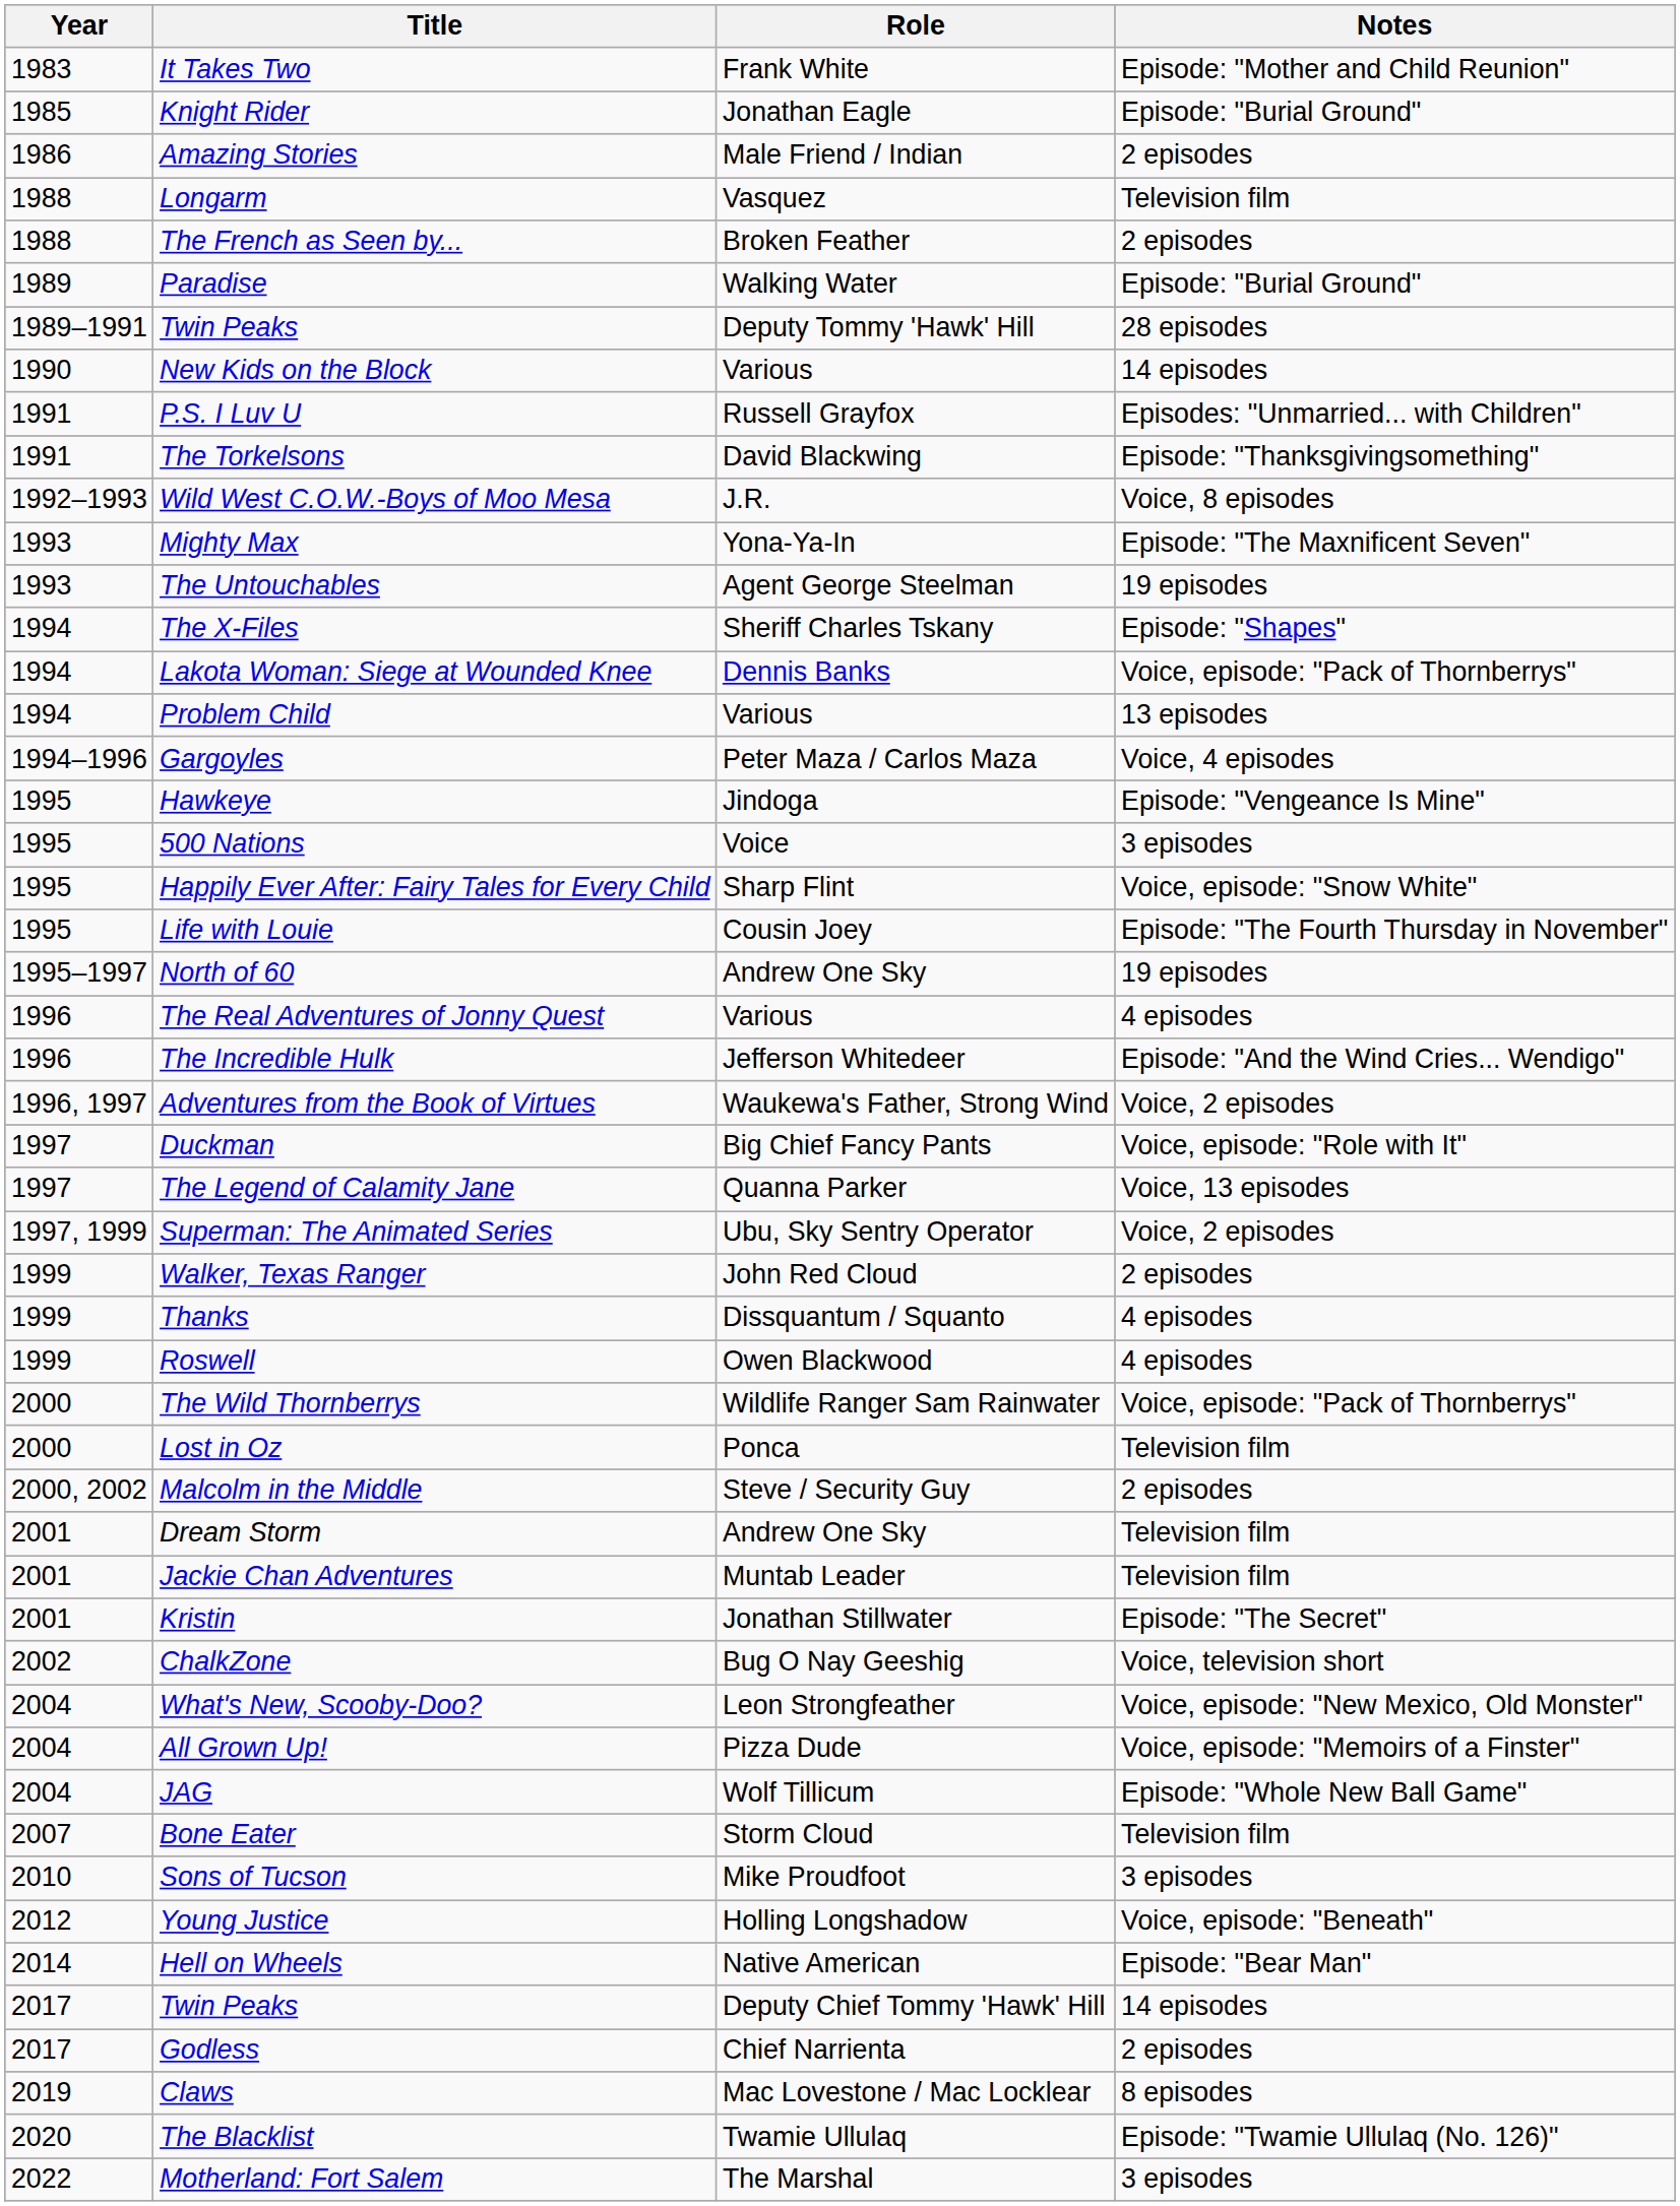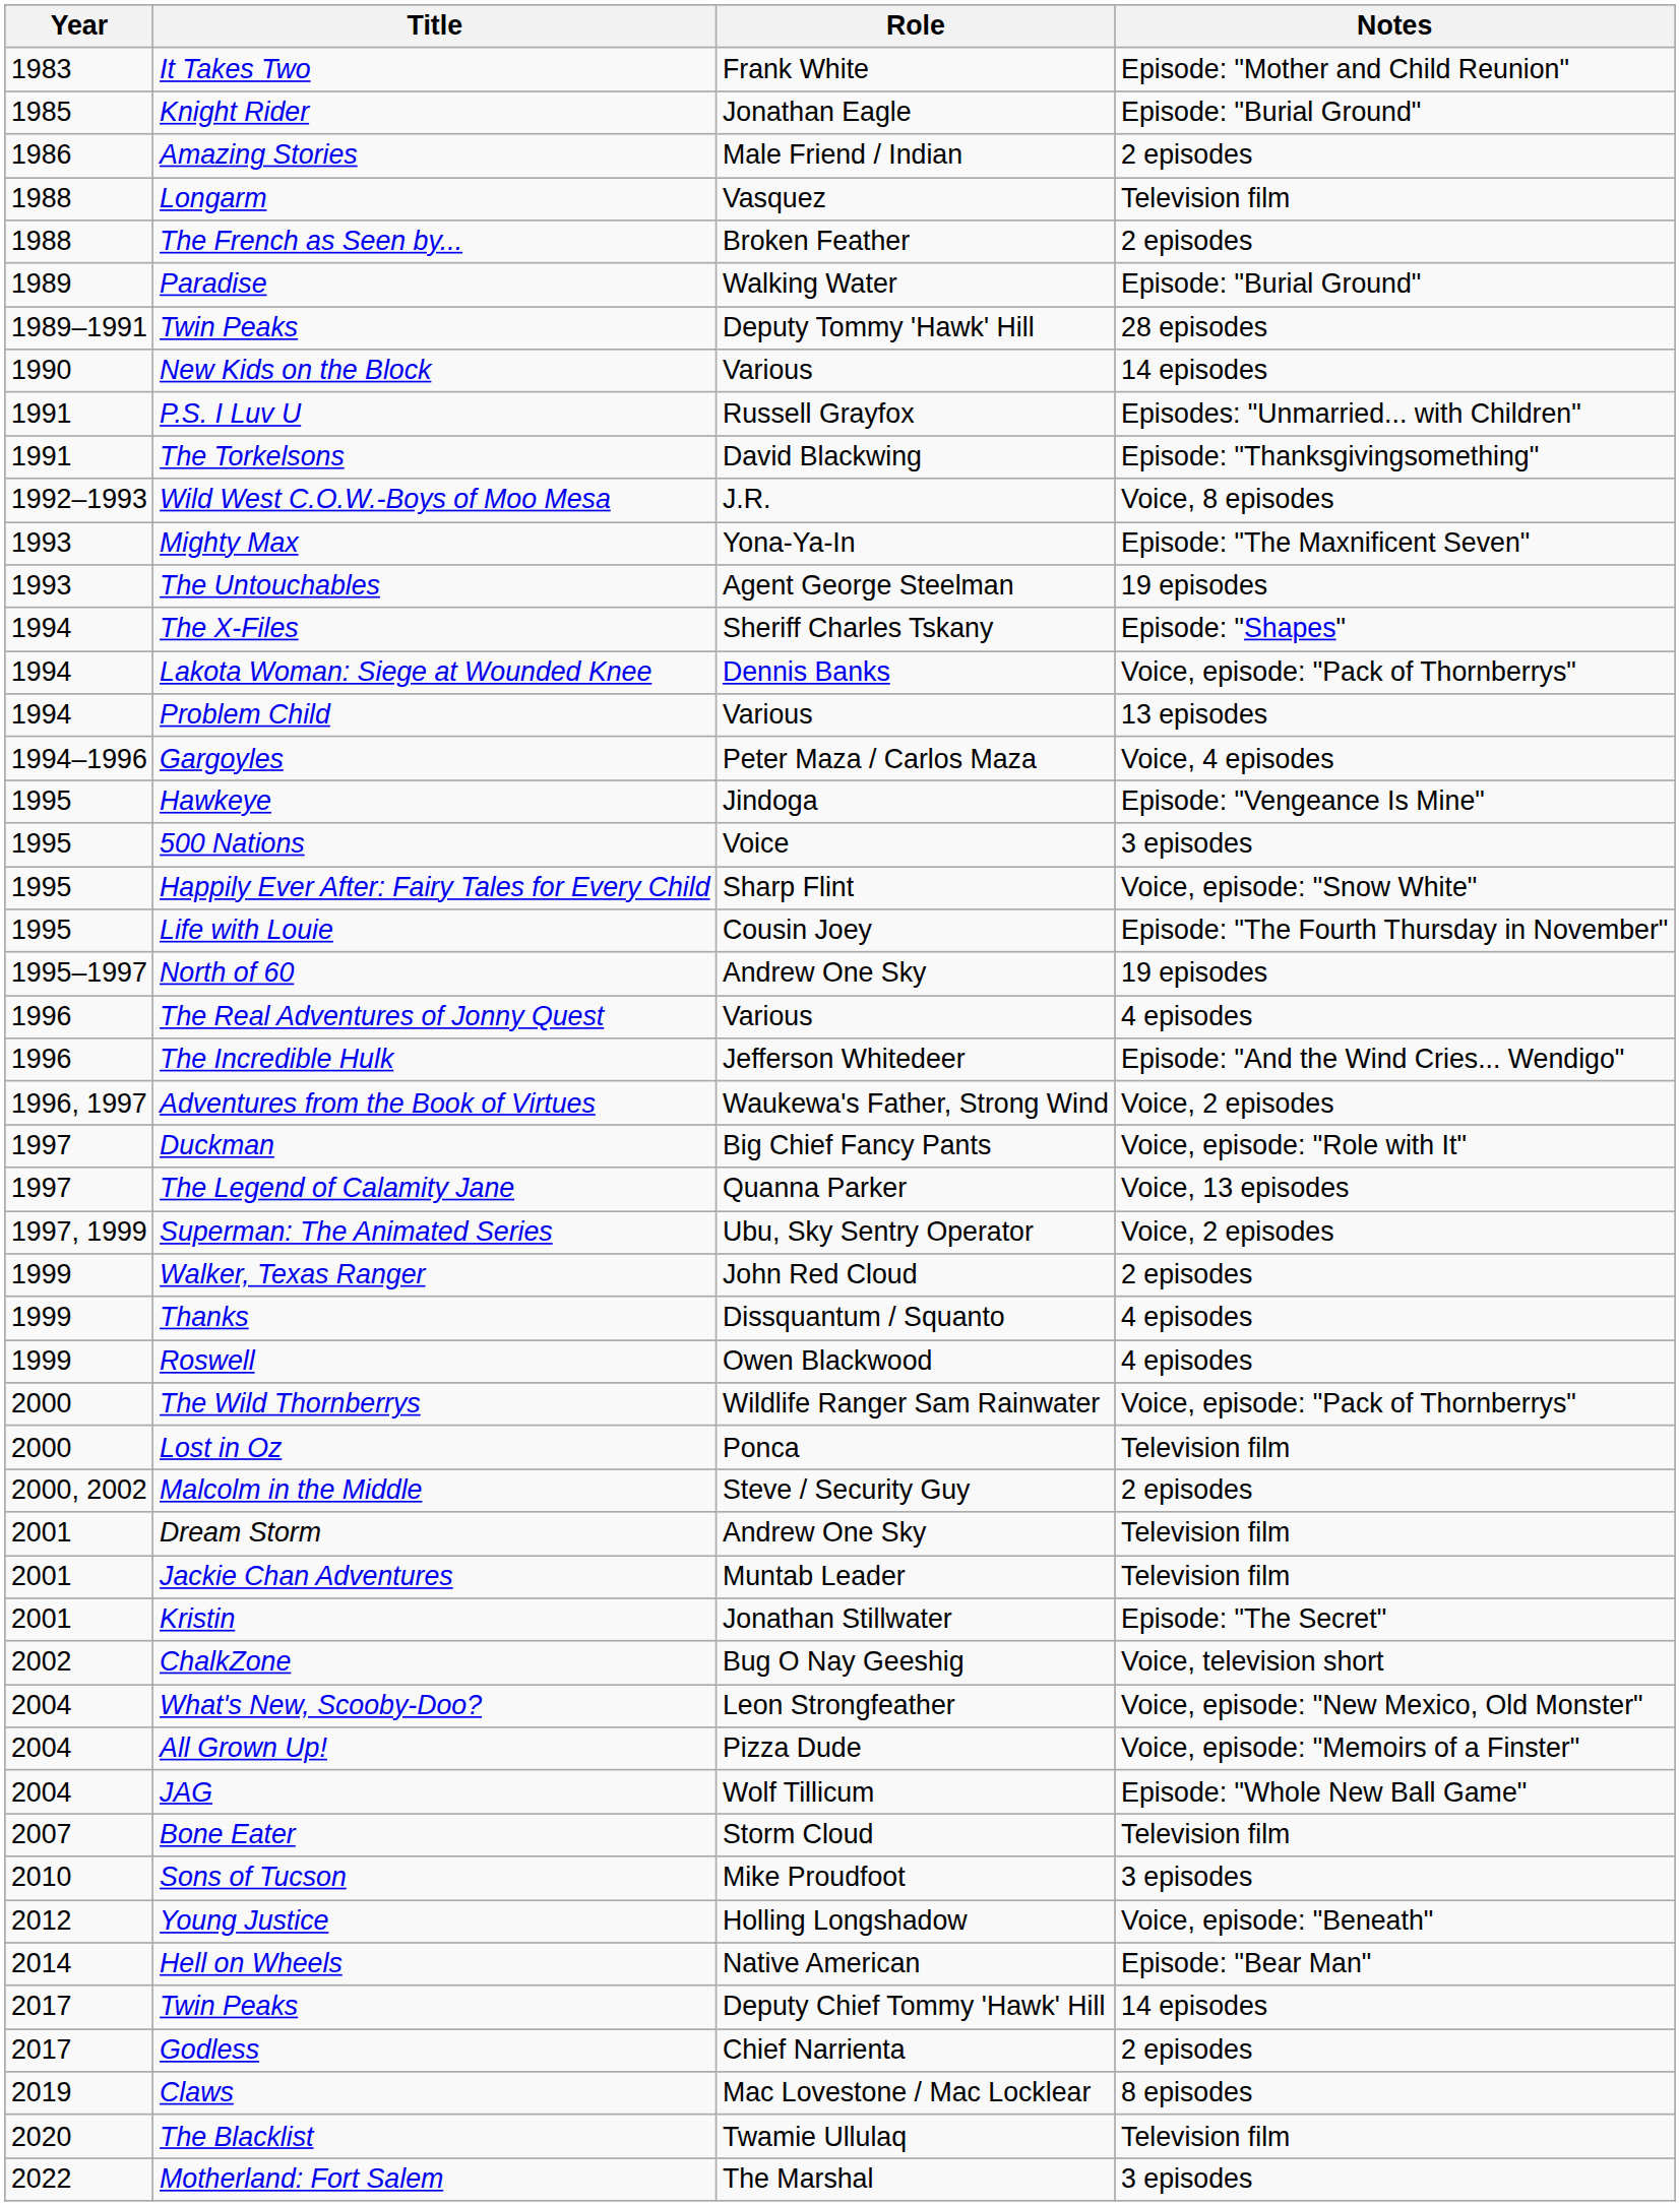 <table class="wikitable sortable">
 <tr>
 <th>Year</th>
 <th>Title</th>
 <th>Role</th>
 <th>Notes</th>
 </tr>
 <tr>
 <td>1983</td>
 <td><a href='#'><em>It Takes Two</em></a></td>
 <td>Frank White</td>
 <td>Episode: "Mother and Child Reunion"</td>
 </tr>
 <tr>
 <td>1985</td>
 <td><a href='#'><em>Knight Rider</em></a></td>
 <td>Jonathan Eagle</td>
 <td>Episode: "Burial Ground"</td>
 </tr>
 <tr>
 <td>1986</td>
 <td><a href='#'><em>Amazing Stories</em></a></td>
 <td>Male Friend / Indian</td>
 <td>2 episodes</td>
 </tr>
 <tr>
 <td>1988</td>
 <td><a href='#'><em>Longarm</em></a></td>
 <td>Vasquez</td>
 <td>Television film</td>
 </tr>
 <tr>
 <td>1988</td>
 <td><em><a href='#'>The French as Seen by...</a></em></td>
 <td>Broken Feather</td>
 <td>2 episodes</td>
 </tr>
 <tr>
 <td>1989</td>
 <td><a href='#'><em>Paradise</em></a></td>
 <td>Walking Water</td>
 <td>Episode: "Burial Ground"</td>
 </tr>
 <tr>
 <td>1989–1991</td>
 <td><em><a href='#'>Twin Peaks</a></em></td>
 <td>Deputy Tommy 'Hawk' Hill</td>
 <td>28 episodes</td>
 </tr>
 <tr>
 <td>1990</td>
 <td><a href='#'><em>New Kids on the Block</em></a></td>
 <td>Various</td>
 <td>14 episodes</td>
 </tr>
 <tr>
 <td>1991</td>
 <td><em><a href='#'>P.S. I Luv U</a></em></td>
 <td>Russell Grayfox</td>
 <td>Episodes: "Unmarried... with Children"</td>
 </tr>
 <tr>
 <td>1991</td>
 <td><em><a href='#'>The Torkelsons</a></em></td>
 <td>David Blackwing</td>
 <td>Episode: "Thanksgivingsomething"</td>
 </tr>
 <tr>
 <td>1992–1993</td>
 <td><em><a href='#'>Wild West C.O.W.-Boys of Moo Mesa</a></em></td>
 <td>J.R.</td>
 <td>Voice, 8 episodes</td>
 </tr>
 <tr>
 <td>1993</td>
 <td><a href='#'><em>Mighty Max</em></a></td>
 <td>Yona-Ya-In</td>
 <td>Episode: "The Maxnificent Seven"</td>
 </tr>
 <tr>
 <td>1993</td>
 <td><a href='#'><em>The Untouchables</em></a></td>
 <td>Agent George Steelman</td>
 <td>19 episodes</td>
 </tr>
 <tr>
 <td>1994</td>
 <td><em><a href='#'>The X-Files</a></em></td>
 <td>Sheriff Charles Tskany</td>
 <td>Episode: "<a href='#'>Shapes</a>"</td>
 </tr>
 <tr>
 <td>1994</td>
 <td><em><a href='#'>Lakota Woman: Siege at Wounded Knee</a></em></td>
 <td><a href='#'>Dennis Banks</a></td>
 <td>Voice, episode: "Pack of Thornberrys"</td>
 </tr>
 <tr>
 <td>1994</td>
 <td><a href='#'><em>Problem Child</em></a></td>
 <td>Various</td>
 <td>13 episodes</td>
 </tr>
 <tr>
 <td>1994–1996</td>
 <td><a href='#'><em>Gargoyles</em></a></td>
 <td>Peter Maza / Carlos Maza</td>
 <td>Voice, 4 episodes</td>
 </tr>
 <tr>
 <td>1995</td>
 <td><a href='#'><em>Hawkeye</em></a></td>
 <td>Jindoga</td>
 <td>Episode: "Vengeance Is Mine"</td>
 </tr>
 <tr>
 <td>1995</td>
 <td><em><a href='#'>500 Nations</a></em></td>
 <td>Voice</td>
 <td>3 episodes</td>
 </tr>
 <tr>
 <td>1995</td>
 <td><em><a href='#'>Happily Ever After: Fairy Tales for Every Child</a></em></td>
 <td>Sharp Flint</td>
 <td>Voice, episode: "Snow White"</td>
 </tr>
 <tr>
 <td>1995</td>
 <td><em><a href='#'>Life with Louie</a></em></td>
 <td>Cousin Joey</td>
 <td>Episode: "The Fourth Thursday in November"</td>
 </tr>
 <tr>
 <td>1995–1997</td>
 <td><em><a href='#'>North of 60</a></em></td>
 <td>Andrew One Sky</td>
 <td>19 episodes</td>
 </tr>
 <tr>
 <td>1996</td>
 <td><em><a href='#'>The Real Adventures of Jonny Quest</a></em></td>
 <td>Various</td>
 <td>4 episodes</td>
 </tr>
 <tr>
 <td>1996</td>
 <td><a href='#'><em>The Incredible Hulk</em></a></td>
 <td>Jefferson Whitedeer</td>
 <td>Episode: "And the Wind Cries... Wendigo"</td>
 </tr>
 <tr>
 <td>1996, 1997</td>
 <td><em><a href='#'>Adventures from the Book of Virtues</a></em></td>
 <td>Waukewa's Father, Strong Wind</td>
 <td>Voice, 2 episodes</td>
 </tr>
 <tr>
 <td>1997</td>
 <td><em><a href='#'>Duckman</a></em></td>
 <td>Big Chief Fancy Pants</td>
 <td>Voice, episode: "Role with It"</td>
 </tr>
 <tr>
 <td>1997</td>
 <td><em><a href='#'>The Legend of Calamity Jane</a></em></td>
 <td>Quanna Parker</td>
 <td>Voice, 13 episodes</td>
 </tr>
 <tr>
 <td>1997, 1999</td>
 <td><em><a href='#'>Superman: The Animated Series</a></em></td>
 <td>Ubu, Sky Sentry Operator</td>
 <td>Voice, 2 episodes</td>
 </tr>
 <tr>
 <td>1999</td>
 <td><em><a href='#'>Walker, Texas Ranger</a></em></td>
 <td>John Red Cloud</td>
 <td>2 episodes</td>
 </tr>
 <tr>
 <td>1999</td>
 <td><a href='#'><em>Thanks</em></a></td>
 <td>Dissquantum / Squanto</td>
 <td>4 episodes</td>
 </tr>
 <tr>
 <td>1999</td>
 <td><a href='#'><em>Roswell</em></a></td>
 <td>Owen Blackwood</td>
 <td>4 episodes</td>
 </tr>
 <tr>
 <td>2000</td>
 <td><em><a href='#'>The Wild Thornberrys</a></em></td>
 <td>Wildlife Ranger Sam Rainwater</td>
 <td>Voice, episode: "Pack of Thornberrys"</td>
 </tr>
 <tr>
 <td>2000</td>
 <td><em><a href='#'>Lost in Oz</a></em></td>
 <td>Ponca</td>
 <td>Television film</td>
 </tr>
 <tr>
 <td>2000, 2002</td>
 <td><em><a href='#'>Malcolm in the Middle</a></em></td>
 <td>Steve / Security Guy</td>
 <td>2 episodes</td>
 </tr>
 <tr>
 <td>2001</td>
 <td><em>Dream Storm</em></td>
 <td>Andrew One Sky</td>
 <td>Television film</td>
 </tr>
 <tr>
 <td>2001</td>
 <td><em><a href='#'>Jackie Chan Adventures</a></em></td>
 <td>Muntab Leader</td>
 <td>Television film</td>
 </tr>
 <tr>
 <td>2001</td>
 <td><a href='#'><em>Kristin</em></a></td>
 <td>Jonathan Stillwater</td>
 <td>Episode: "The Secret"</td>
 </tr>
 <tr>
 <td>2002</td>
 <td><em><a href='#'>ChalkZone</a></em></td>
 <td>Bug O Nay Geeshig</td>
 <td>Voice, television short</td>
 </tr>
 <tr>
 <td>2004</td>
 <td><em><a href='#'>What's New, Scooby-Doo?</a></em></td>
 <td>Leon Strongfeather</td>
 <td>Voice, episode: "New Mexico, Old Monster"</td>
 </tr>
 <tr>
 <td>2004</td>
 <td><em><a href='#'>All Grown Up!</a></em></td>
 <td>Pizza Dude</td>
 <td>Voice, episode: "Memoirs of a Finster"</td>
 </tr>
 <tr>
 <td>2004</td>
 <td><a href='#'><em>JAG</em></a></td>
 <td>Wolf Tillicum</td>
 <td>Episode: "Whole New Ball Game"</td>
 </tr>
 <tr>
 <td>2007</td>
 <td><em><a href='#'>Bone Eater</a></em></td>
 <td>Storm Cloud</td>
 <td>Television film</td>
 </tr>
 <tr>
 <td>2010</td>
 <td><em><a href='#'>Sons of Tucson</a></em></td>
 <td>Mike Proudfoot</td>
 <td>3 episodes</td>
 </tr>
 <tr>
 <td>2012</td>
 <td><a href='#'><em>Young Justice</em></a></td>
 <td>Holling Longshadow</td>
 <td>Voice, episode: "Beneath"</td>
 </tr>
 <tr>
 <td>2014</td>
 <td><a href='#'><em>Hell on Wheels</em></a></td>
 <td>Native American</td>
 <td>Episode: "Bear Man"</td>
 </tr>
 <tr>
 <td>2017</td>
 <td><em><a href='#'>Twin Peaks</a></em></td>
 <td>Deputy Chief Tommy 'Hawk' Hill</td>
 <td>14 episodes</td>
 </tr>
 <tr>
 <td>2017</td>
 <td><a href='#'><em>Godless</em></a></td>
 <td>Chief Narrienta</td>
 <td>2 episodes</td>
 </tr>
 <tr>
 <td>2019</td>
 <td><a href='#'><em>Claws</em></a></td>
 <td>Mac Lovestone / Mac Locklear</td>
 <td>8 episodes</td>
 </tr>
 <tr>
 <td>2020</td>
 <td><a href='#'><em>The Blacklist</em></a></td>
 <td>Twamie Ullulaq</td>
-<td>Episode: "Twamie Ullulaq (No. 126)"</td>
+<td>Television film</td>
 </tr>
 <tr>
 <td>2022</td>
 <td><em><a href='#'>Motherland: Fort Salem</a></em></td>
 <td>The Marshal</td>
 <td>3 episodes</td>
 </tr>
 </table>
